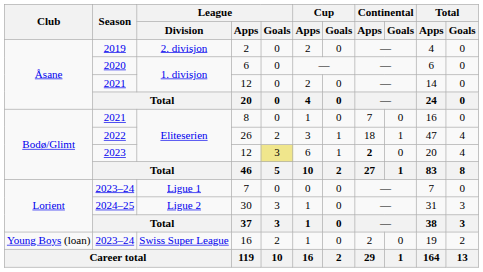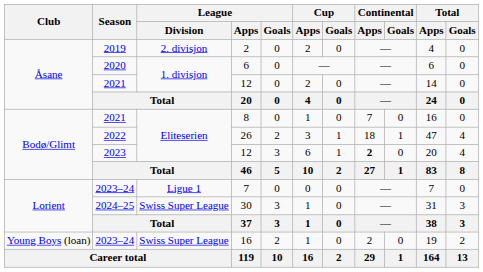 <table class="wikitable" style="text-align:center">
 <tr>
 <th rowspan="2">Club</th>
 <th rowspan="2">Season</th>
 <th colspan="3">League</th>
 <th colspan="2">Cup</th>
 <th colspan="2">Continental</th>
 <th colspan="2">Total</th>
 </tr>
 <tr>
 <th>Division</th>
 <th>Apps</th>
 <th>Goals</th>
 <th>Apps</th>
 <th>Goals</th>
 <th>Apps</th>
 <th>Goals</th>
 <th>Apps</th>
 <th>Goals</th>
 </tr>
 <tr>
 <td rowspan="4"><a href='#'>Åsane</a></td>
 <td><a href='#'>2019</a></td>
 <td><a href='#'>2. divisjon</a></td>
 <td>2</td>
 <td>0</td>
 <td>2</td>
 <td>0</td>
 <td colspan="2">—</td>
 <td>4</td>
 <td>0</td>
 </tr>
 <tr>
 <td><a href='#'>2020</a></td>
 <td rowspan="2"><a href='#'>1. divisjon</a></td>
 <td>6</td>
 <td>0</td>
 <td colspan="2">—</td>
 <td colspan="2">—</td>
 <td>6</td>
 <td>0</td>
 </tr>
 <tr>
 <td><a href='#'>2021</a></td>
 <td>12</td>
 <td>0</td>
 <td>2</td>
 <td>0</td>
 <td colspan="2">—</td>
 <td>14</td>
 <td>0</td>
 </tr>
 <tr>
 <th colspan="2">Total</th>
 <th>20</th>
 <th>0</th>
 <th>4</th>
 <th>0</th>
 <th colspan="2">—</th>
 <th>24</th>
 <th>0</th>
 </tr>
 <tr>
 <td rowspan="4"><a href='#'>Bodø/Glimt</a></td>
 <td><a href='#'>2021</a></td>
 <td rowspan="3"><a href='#'>Eliteserien</a></td>
 <td>8</td>
 <td>0</td>
 <td>1</td>
 <td>0</td>
 <td>7</td>
 <td>0</td>
 <td>16</td>
 <td>0</td>
 </tr>
 <tr>
 <td><a href='#'>2022</a></td>
 <td>26</td>
 <td>2</td>
 <td>3</td>
 <td>1</td>
 <td>18</td>
 <td>1</td>
 <td>47</td>
 <td>4</td>
 </tr>
 <tr>
 <td><a href='#'>2023</a></td>
 <td>12</td>
-<td style="background: khaki;">3</td>
+<td>3</td>
 <td>6</td>
 <td>1</td>
 <td><strong>2</strong></td>
 <td>0</td>
 <td>20</td>
 <td>4</td>
 </tr>
 <tr>
 <th colspan="2">Total</th>
 <th>46</th>
 <th>5</th>
 <th>10</th>
 <th>2</th>
 <th>27</th>
 <th>1</th>
 <th>83</th>
 <th>8</th>
 </tr>
 <tr>
 <td rowspan="3"><a href='#'>Lorient</a></td>
 <td><a href='#'>2023–24</a></td>
 <td><a href='#'>Ligue 1</a></td>
 <td>7</td>
 <td>0</td>
 <td>0</td>
 <td>0</td>
 <td colspan="2">—</td>
 <td>7</td>
 <td>0</td>
 </tr>
 <tr>
 <td><a href='#'>2024–25</a></td>
-<td><a href='#'>Ligue 2</a></td>
+<td><a href='#'>Swiss Super League</a></td>
 <td>30</td>
 <td>3</td>
 <td>1</td>
 <td>0</td>
 <td colspan="2">—</td>
 <td>31</td>
 <td>3</td>
 </tr>
 <tr>
 <th colspan="2">Total</th>
 <th>37</th>
 <th>3</th>
 <th>1</th>
 <th>0</th>
 <th colspan="2">—</th>
 <th>38</th>
 <th>3</th>
 </tr>
 <tr>
 <td><a href='#'>Young Boys</a> (loan)</td>
 <td><a href='#'>2023–24</a></td>
 <td><a href='#'>Swiss Super League</a></td>
 <td>16</td>
 <td>2</td>
 <td>1</td>
 <td>0</td>
 <td>2</td>
 <td>0</td>
 <td>19</td>
 <td>2</td>
 </tr>
 <tr>
 <th colspan="3">Career total</th>
 <th>119</th>
 <th>10</th>
 <th>16</th>
 <th>2</th>
 <th>29</th>
 <th>1</th>
 <th>164</th>
 <th>13</th>
 </tr>
 </table>
